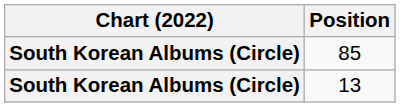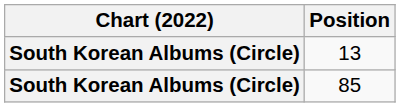 <table class="wikitable plainrowheaders" style="text-align:center">
 <tr>
 <th scope="col">Chart (2022)</th>
 <th scope="col">Position</th>
 </tr>
 <tr>
+<th scope="row">South Korean Albums (Circle)</th>
+<td>13</td>
+</tr>
+<tr>
 <th scope="row">South Korean Albums (Circle)<br></th>
 <td>85</td>
 </tr>
-<tr>
-<th scope="row">South Korean Albums (Circle)</th>
-<td>13</td>
-</tr>
 </table>
